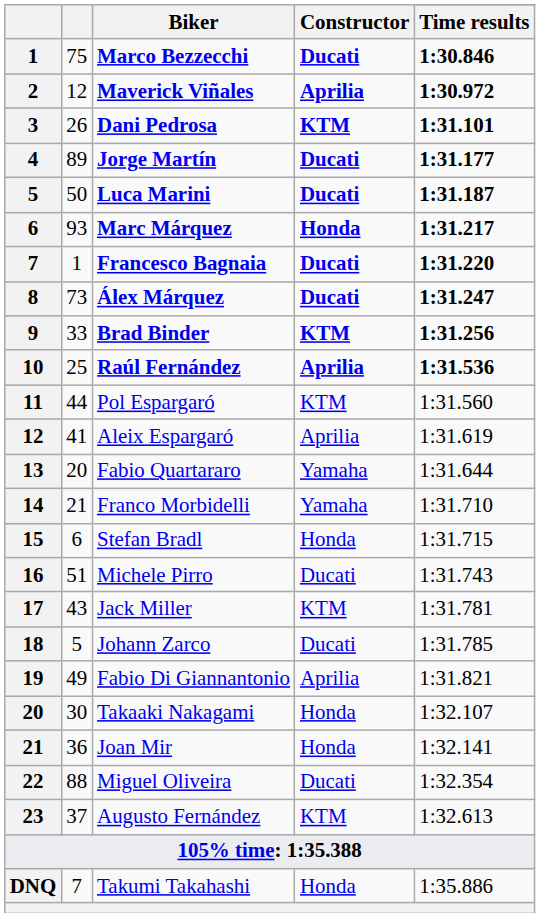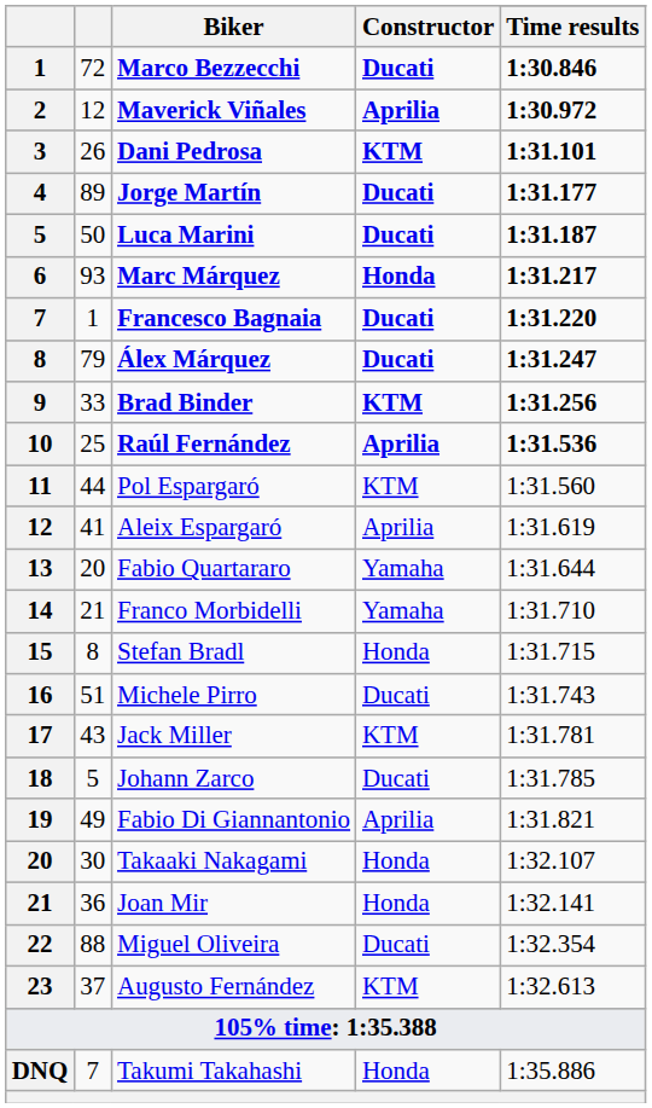 <table class="wikitable sortable" style="font-size: 85%;">
 <tr>
 <th rowspan="2"></th>
 <th rowspan="2"></th>
 <th rowspan="2">Biker</th>
 <th rowspan="2">Constructor</th>
 </tr>
 <tr>
 <th scope="col">Time results</th>
 </tr>
 <tr>
 <th scope="row">1</th>
-<td align="center">75</td>
+<td align="center">72</td>
 <td><strong> <a href='#'>Marco Bezzecchi</a></strong></td>
 <td><strong><a href='#'>Ducati</a></strong></td>
 <td><strong>1:30.846</strong></td>
 </tr>
 <tr>
 <th scope="row">2</th>
 <td align="center">12</td>
 <td><strong> <a href='#'>Maverick Viñales</a></strong></td>
 <td><strong><a href='#'>Aprilia</a></strong></td>
 <td><strong>1:30.972</strong></td>
 </tr>
 <tr>
 <th scope="row">3</th>
 <td align="center">26</td>
 <td><strong> <a href='#'>Dani Pedrosa</a></strong></td>
 <td><strong><a href='#'>KTM</a></strong></td>
 <td><strong>1:31.101</strong></td>
 </tr>
 <tr>
 <th scope="row">4</th>
 <td align="center">89</td>
 <td><strong> <a href='#'>Jorge Martín</a></strong></td>
 <td><strong><a href='#'>Ducati</a></strong></td>
 <td><strong>1:31.177</strong></td>
 </tr>
 <tr>
 <th scope="row">5</th>
 <td align="center">50</td>
 <td><strong> <a href='#'>Luca Marini</a></strong></td>
 <td><strong><a href='#'>Ducati</a></strong></td>
 <td><strong>1:31.187</strong></td>
 </tr>
 <tr>
 <th scope="row">6</th>
 <td align="center">93</td>
 <td><strong> <a href='#'>Marc Márquez</a></strong></td>
 <td><strong><a href='#'>Honda</a></strong></td>
 <td><strong>1:31.217</strong></td>
 </tr>
 <tr>
 <th scope="row">7</th>
 <td align="center">1</td>
 <td><strong> <a href='#'>Francesco Bagnaia</a></strong></td>
 <td><strong><a href='#'>Ducati</a></strong></td>
 <td><strong>1:31.220</strong></td>
 </tr>
 <tr>
 <th scope="row">8</th>
-<td align="center">73</td>
+<td align="center">79</td>
 <td><strong> <a href='#'>Álex Márquez</a></strong></td>
 <td><strong><a href='#'>Ducati</a></strong></td>
 <td><strong>1:31.247</strong></td>
 </tr>
 <tr>
 <th scope="row">9</th>
 <td align="center">33</td>
 <td><strong> <a href='#'>Brad Binder</a></strong></td>
 <td><strong><a href='#'>KTM</a></strong></td>
 <td><strong>1:31.256</strong></td>
 </tr>
 <tr>
 <th scope="row">10</th>
 <td align="center">25</td>
 <td><strong> <a href='#'>Raúl Fernández</a></strong></td>
 <td><strong><a href='#'>Aprilia</a></strong></td>
 <td><strong>1:31.536</strong></td>
 </tr>
 <tr>
 <th scope="row">11</th>
 <td align="center">44</td>
 <td> <a href='#'>Pol Espargaró</a></td>
 <td><a href='#'>KTM</a></td>
 <td>1:31.560</td>
 </tr>
 <tr>
 <th scope="row">12</th>
 <td align="center">41</td>
 <td> <a href='#'>Aleix Espargaró</a></td>
 <td><a href='#'>Aprilia</a></td>
 <td>1:31.619</td>
 </tr>
 <tr>
 <th scope="row">13</th>
 <td align="center">20</td>
 <td> <a href='#'>Fabio Quartararo</a></td>
 <td><a href='#'>Yamaha</a></td>
 <td>1:31.644</td>
 </tr>
 <tr>
 <th scope="row">14</th>
 <td align="center">21</td>
 <td> <a href='#'>Franco Morbidelli</a></td>
 <td><a href='#'>Yamaha</a></td>
 <td>1:31.710</td>
 </tr>
 <tr>
 <th scope="row">15</th>
-<td align="center">6</td>
+<td align="center">8</td>
 <td> <a href='#'>Stefan Bradl</a></td>
 <td><a href='#'>Honda</a></td>
 <td>1:31.715</td>
 </tr>
 <tr>
 <th scope="row">16</th>
 <td align="center">51</td>
 <td> <a href='#'>Michele Pirro</a></td>
 <td><a href='#'>Ducati</a></td>
 <td>1:31.743</td>
 </tr>
 <tr>
 <th scope="row">17</th>
 <td align="center">43</td>
 <td> <a href='#'>Jack Miller</a></td>
 <td><a href='#'>KTM</a></td>
 <td>1:31.781</td>
 </tr>
 <tr>
 <th scope="row">18</th>
 <td align="center">5</td>
 <td> <a href='#'>Johann Zarco</a></td>
 <td><a href='#'>Ducati</a></td>
 <td>1:31.785</td>
 </tr>
 <tr>
 <th scope="row">19</th>
 <td align="center">49</td>
 <td> <a href='#'>Fabio Di Giannantonio</a></td>
 <td><a href='#'>Aprilia</a></td>
 <td>1:31.821</td>
 </tr>
 <tr>
 <th scope="row">20</th>
 <td align="center">30</td>
 <td> <a href='#'>Takaaki Nakagami</a></td>
 <td><a href='#'>Honda</a></td>
 <td>1:32.107</td>
 </tr>
 <tr>
 <th scope="row">21</th>
 <td align="center">36</td>
 <td> <a href='#'>Joan Mir</a></td>
 <td><a href='#'>Honda</a></td>
 <td>1:32.141</td>
 </tr>
 <tr>
 <th scope="row">22</th>
 <td align="center">88</td>
 <td> <a href='#'>Miguel Oliveira</a></td>
 <td><a href='#'>Ducati</a></td>
 <td>1:32.354</td>
 </tr>
 <tr>
 <th scope="row">23</th>
 <td align="center">37</td>
 <td> <a href='#'>Augusto Fernández</a></td>
 <td><a href='#'>KTM</a></td>
 <td>1:32.613</td>
 </tr>
 <tr class="sortbottom">
 <td colspan="7" style="background-color:#eaecf0;text-align:center"><strong><a href='#'>105% time</a>: 1:35.388</strong></td>
 </tr>
 <tr>
 <th scope="row">DNQ</th>
 <td align="center">7</td>
 <td> <a href='#'>Takumi Takahashi</a></td>
 <td><a href='#'>Honda</a></td>
 <td>1:35.886</td>
 </tr>
 <tr>
 <th colspan="7"></th>
 </tr>
 </table>
